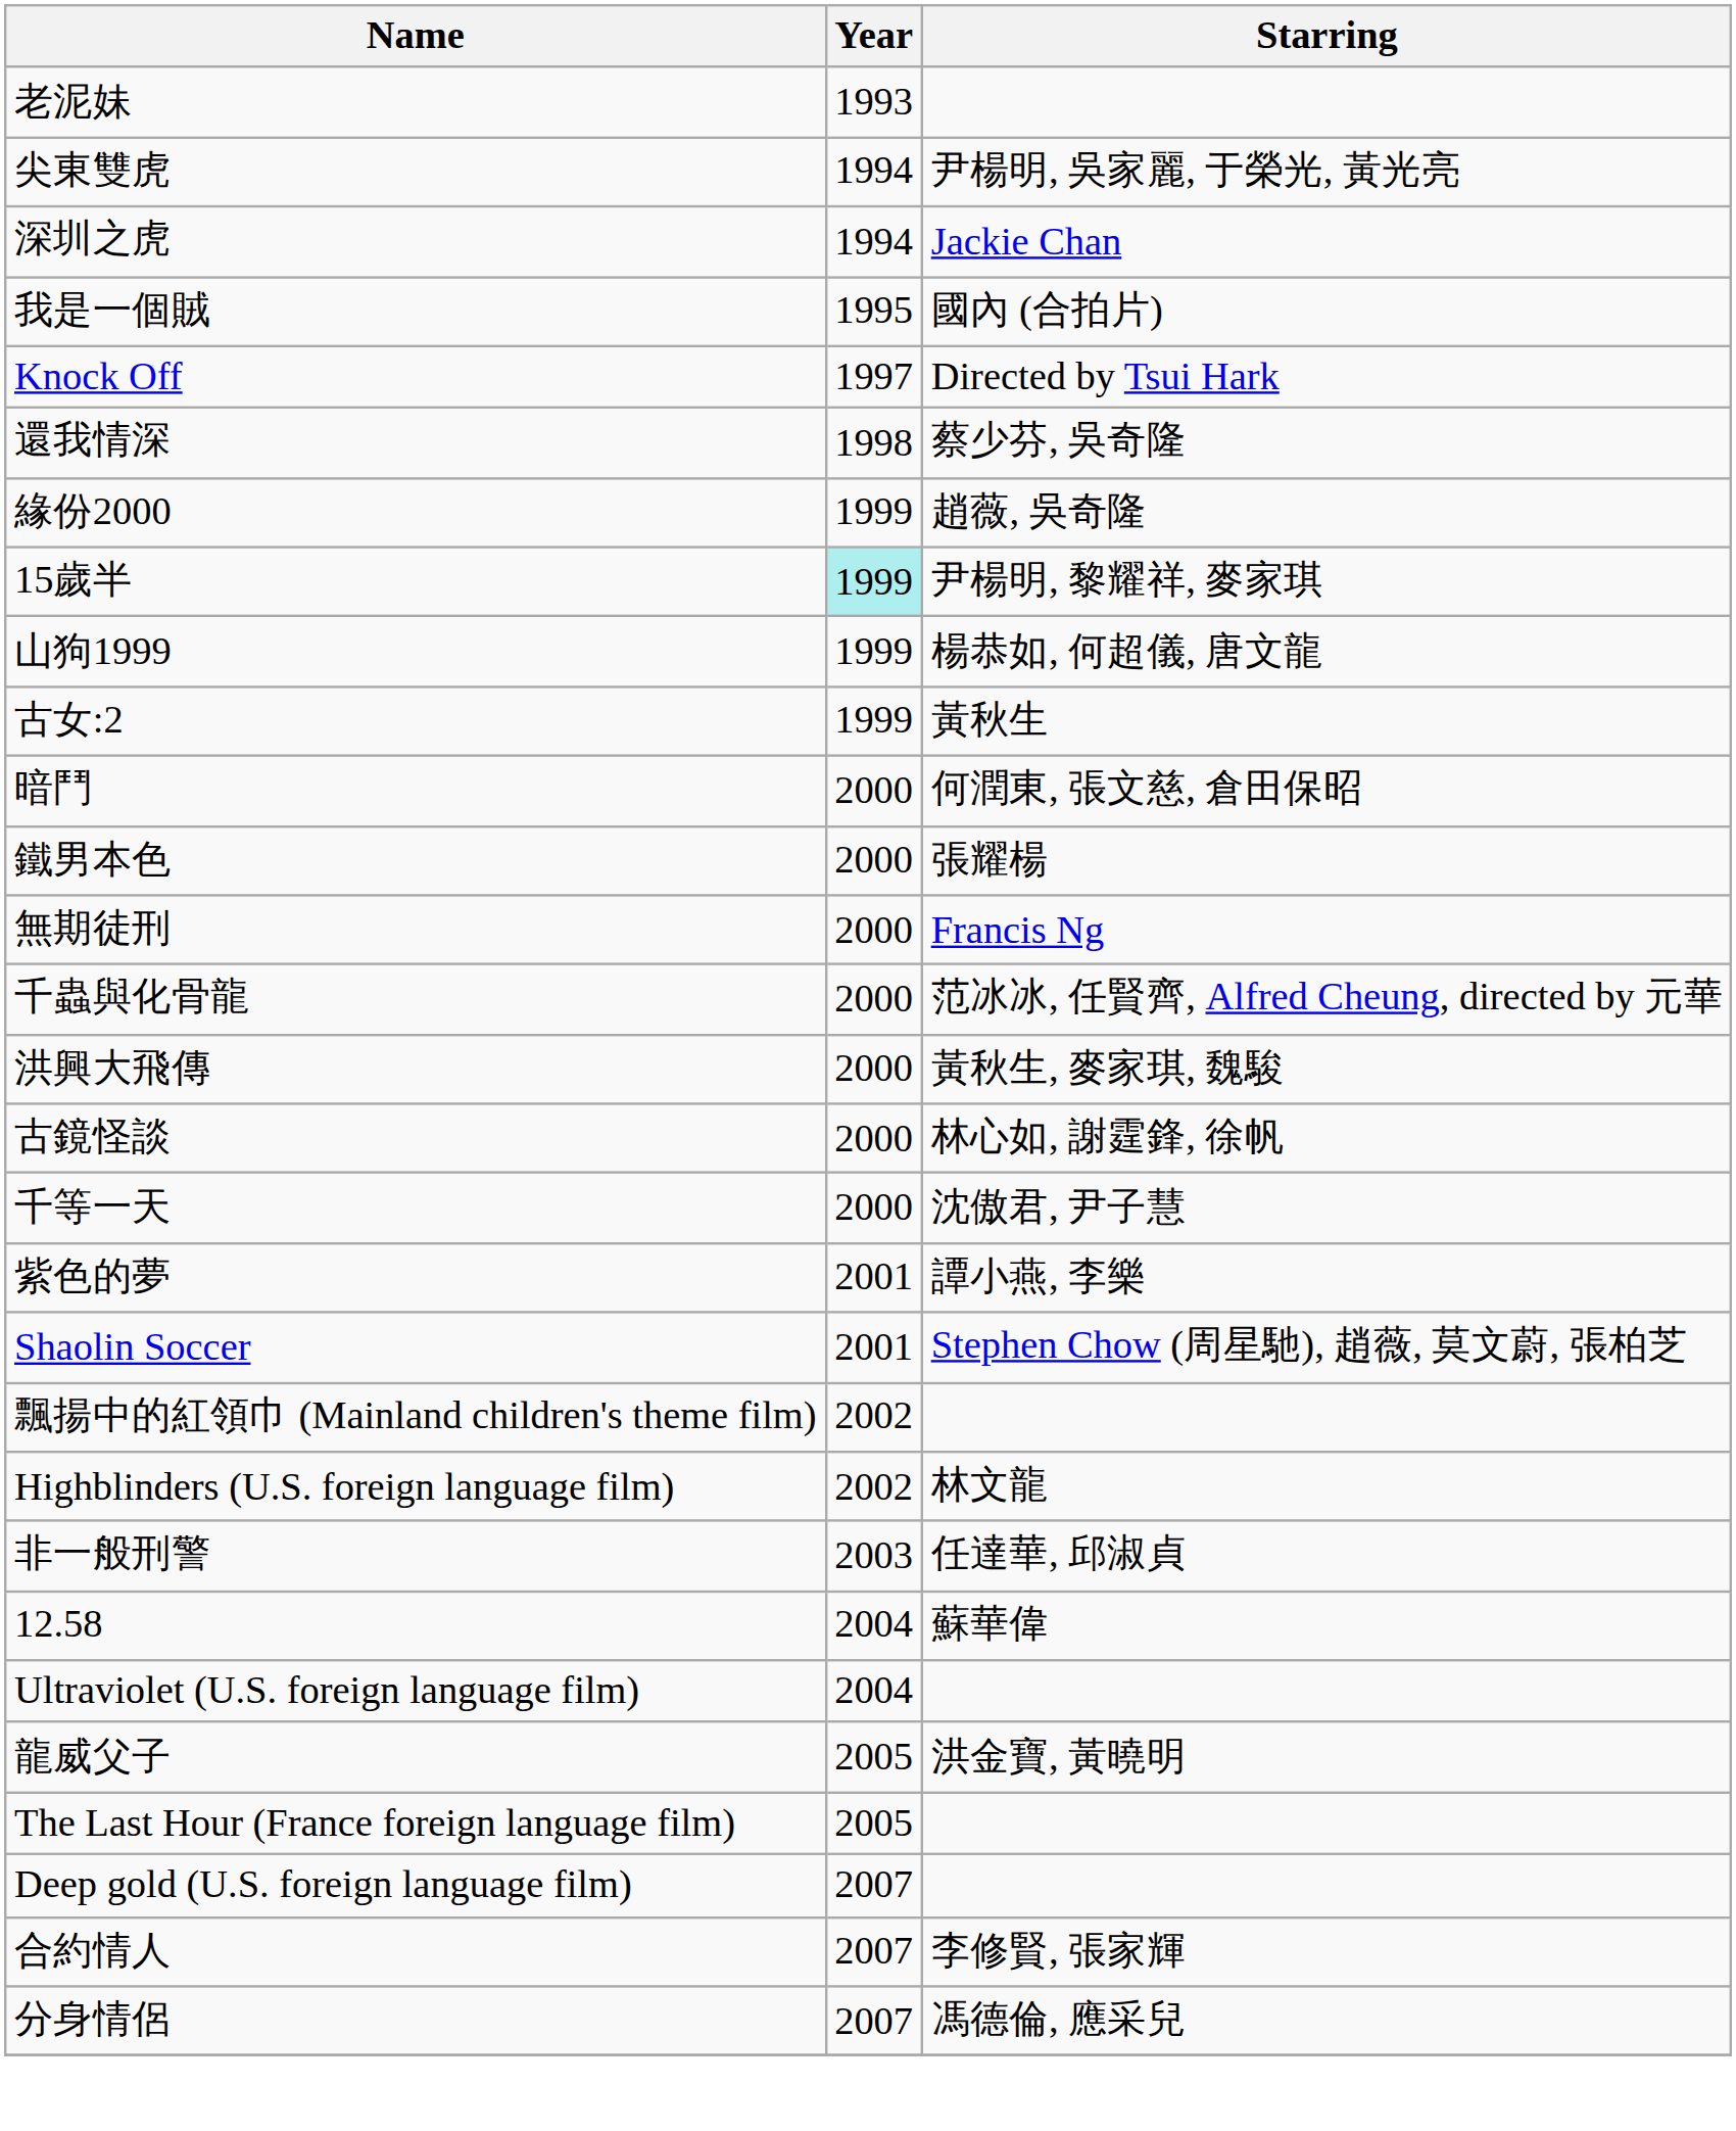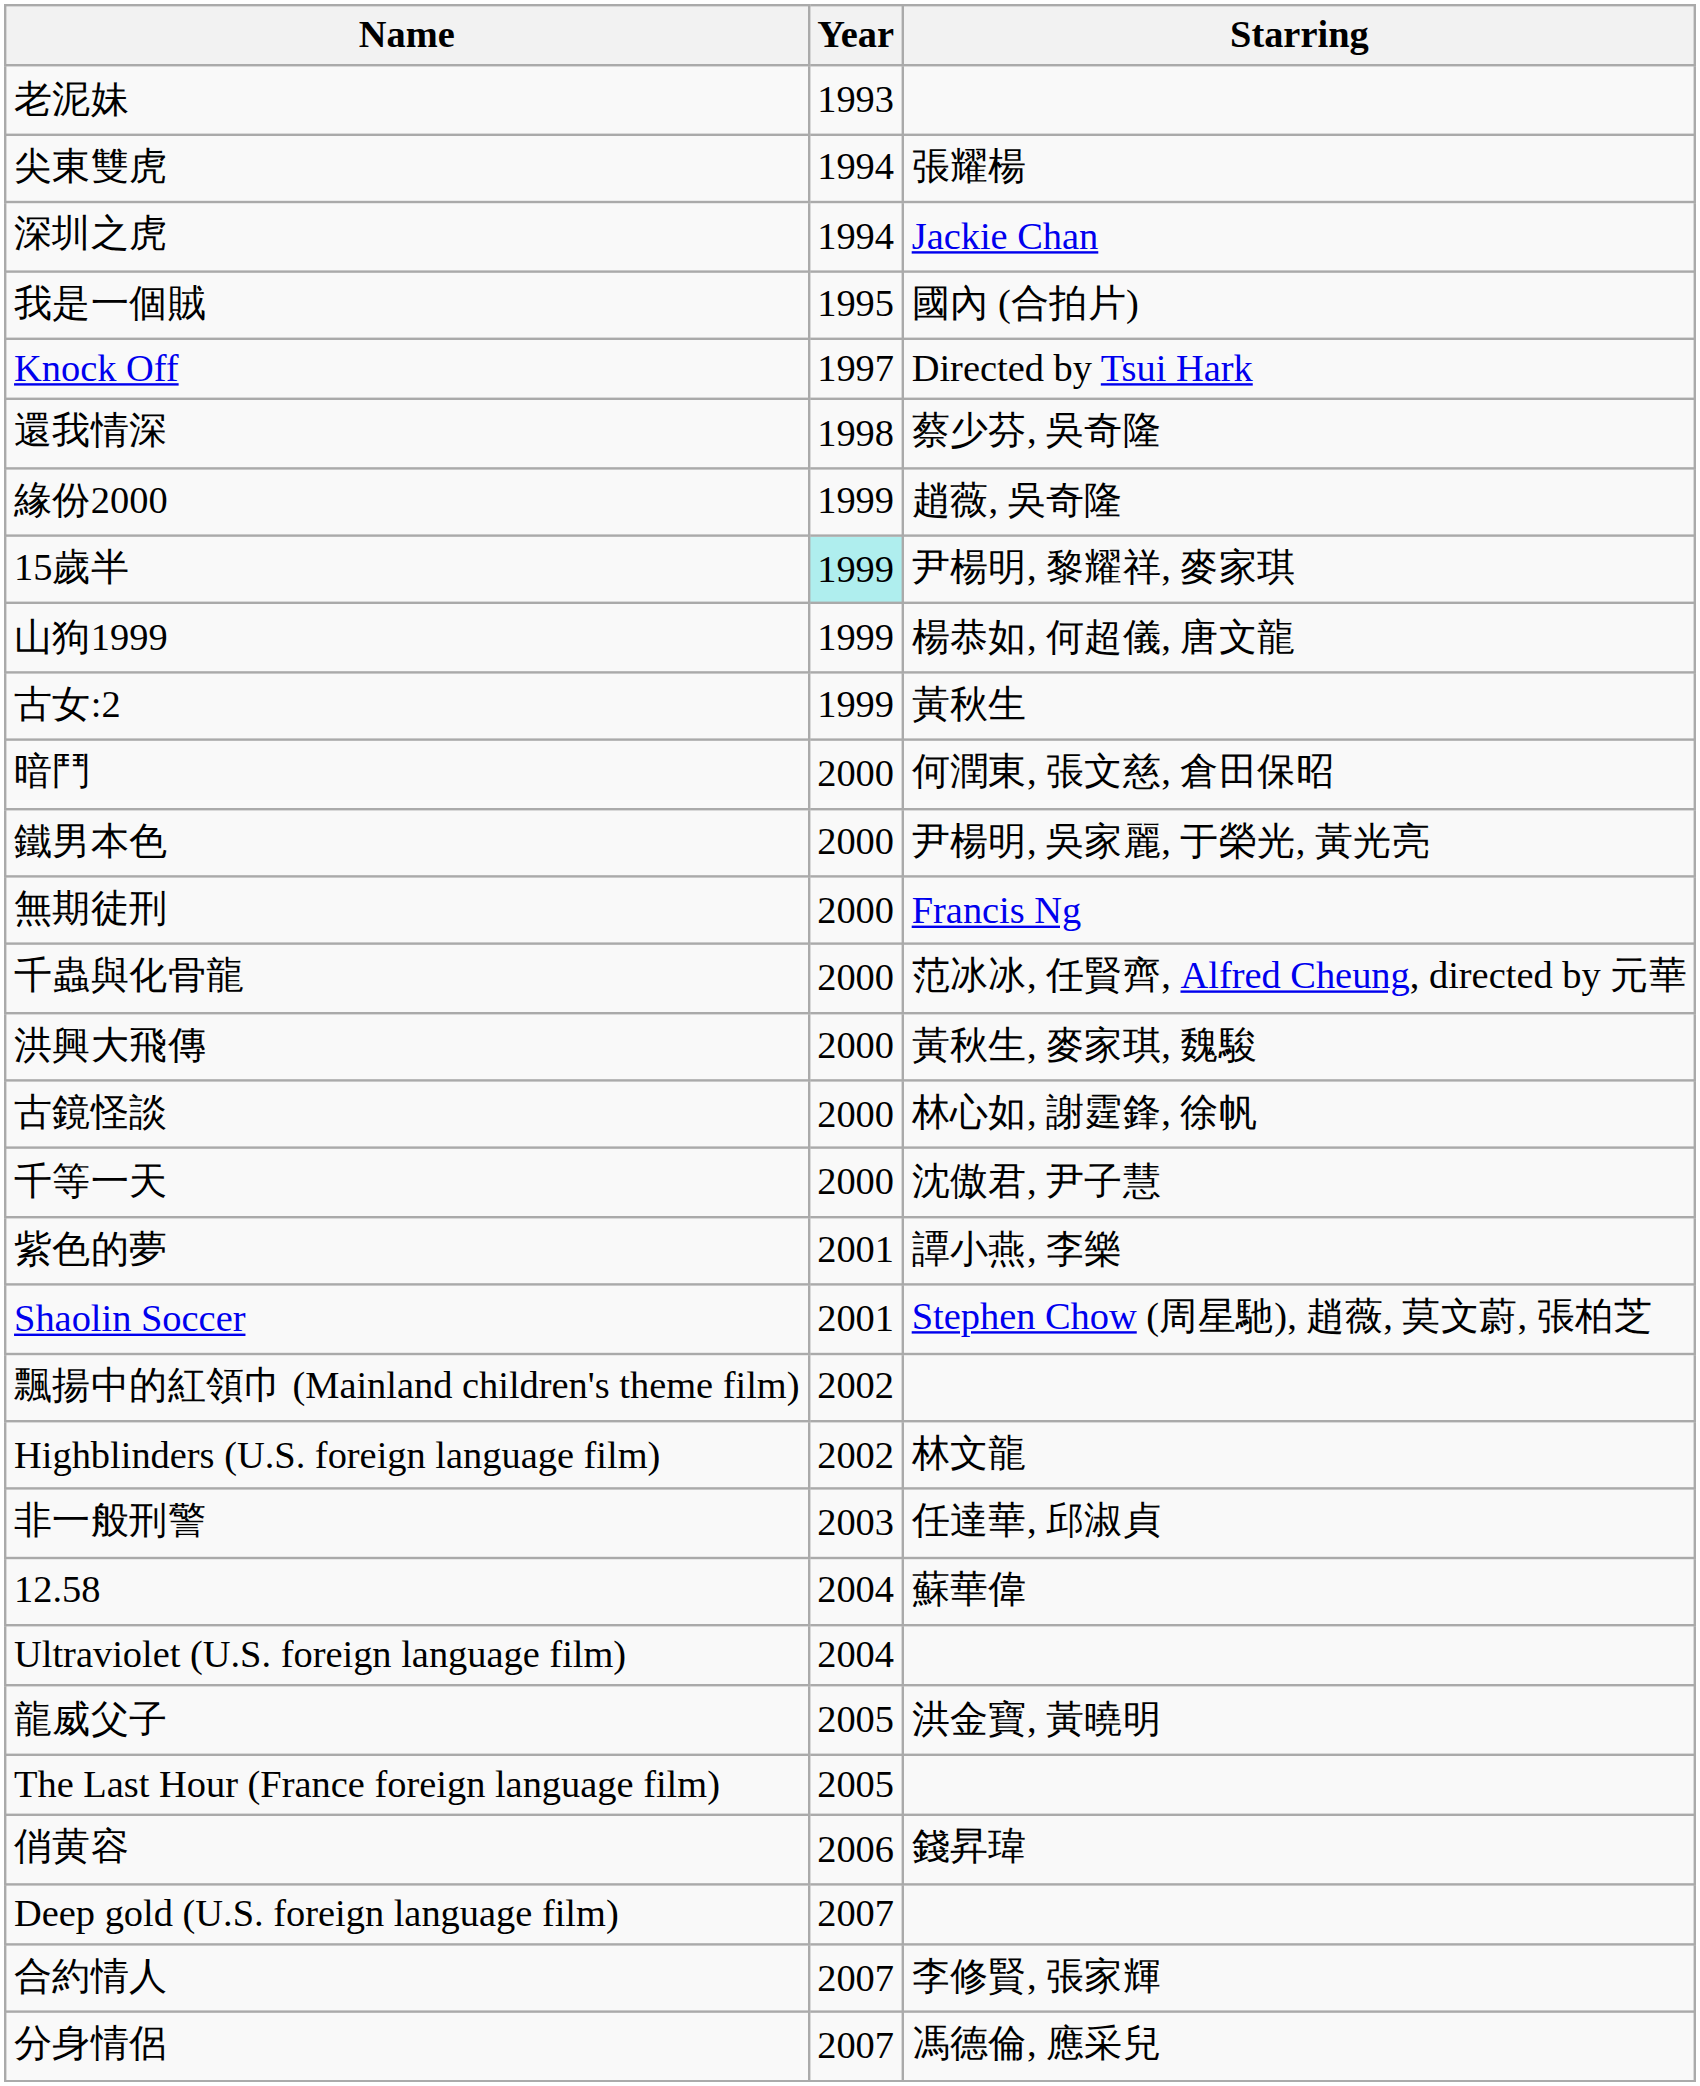 <table class="wikitable">
 <tr>
 <th>Name</th>
 <th>Year</th>
 <th>Starring</th>
 </tr>
 <tr>
 <td>老泥妹</td>
 <td>1993</td>
 <td></td>
 </tr>
 <tr>
 <td>尖東雙虎</td>
 <td>1994</td>
-<td>尹楊明, 吳家麗, 于榮光, 黃光亮</td>
+<td>張耀楊</td>
 </tr>
 <tr>
 <td>深圳之虎</td>
 <td>1994</td>
 <td><a href='#'>Jackie Chan</a></td>
 </tr>
 <tr>
 <td>我是一個賊</td>
 <td>1995</td>
 <td>國內 (合拍片)</td>
 </tr>
 <tr>
 <td><a href='#'>Knock Off</a></td>
 <td>1997</td>
 <td>Directed by <a href='#'>Tsui Hark</a></td>
 </tr>
 <tr>
 <td>還我情深</td>
 <td>1998</td>
 <td>蔡少芬, 吳奇隆</td>
 </tr>
 <tr>
 <td>緣份2000</td>
 <td>1999</td>
 <td>趙薇, 吳奇隆</td>
 </tr>
 <tr>
 <td>15歲半</td>
 <td style="background: paleturquoise;">1999</td>
 <td>尹楊明, 黎耀祥, 麥家琪</td>
 </tr>
 <tr>
 <td>山狗1999</td>
 <td>1999</td>
 <td>楊恭如, 何超儀, 唐文龍</td>
 </tr>
 <tr>
 <td>古女:2</td>
 <td>1999</td>
 <td>黃秋生</td>
 </tr>
 <tr>
 <td>暗鬥</td>
 <td>2000</td>
 <td>何潤東, 張文慈, 倉田保昭</td>
 </tr>
 <tr>
 <td>鐵男本色</td>
 <td>2000</td>
-<td>張耀楊</td>
+<td>尹楊明, 吳家麗, 于榮光, 黃光亮</td>
 </tr>
 <tr>
 <td>無期徒刑</td>
 <td>2000</td>
 <td><a href='#'>Francis Ng</a></td>
 </tr>
 <tr>
 <td>千蟲與化骨龍</td>
 <td>2000</td>
 <td>范冰冰, 任賢齊, <a href='#'>Alfred Cheung</a>, directed by 元華</td>
 </tr>
 <tr>
 <td>洪興大飛傳</td>
 <td>2000</td>
 <td>黃秋生, 麥家琪, 魏駿</td>
 </tr>
 <tr>
 <td>古鏡怪談</td>
 <td>2000</td>
 <td>林心如, 謝霆鋒, 徐帆</td>
 </tr>
 <tr>
 <td>千等一天</td>
 <td>2000</td>
 <td>沈傲君, 尹子慧</td>
 </tr>
 <tr>
 <td>紫色的夢</td>
 <td>2001</td>
 <td>譚小燕, 李樂</td>
 </tr>
 <tr>
 <td><a href='#'>Shaolin Soccer</a></td>
 <td>2001</td>
 <td><a href='#'>Stephen Chow</a> (周星馳), 趙薇, 莫文蔚, 張柏芝</td>
 </tr>
 <tr>
 <td>飄揚中的紅領巾 (Mainland children's theme film)</td>
 <td>2002</td>
 <td></td>
 </tr>
 <tr>
 <td>Highblinders (U.S. foreign language film)</td>
 <td>2002</td>
 <td>林文龍</td>
 </tr>
 <tr>
 <td>非一般刑警</td>
 <td>2003</td>
 <td>任達華, 邱淑貞</td>
 </tr>
 <tr>
 <td>12.58</td>
 <td>2004</td>
 <td>蘇華偉</td>
 </tr>
 <tr>
 <td>Ultraviolet (U.S. foreign language film)</td>
 <td>2004</td>
 </tr>
 <tr>
 <td>龍威父子</td>
 <td>2005</td>
 <td>洪金寶, 黃曉明</td>
 </tr>
 <tr>
 <td>The Last Hour (France foreign language film)</td>
 <td>2005</td>
 <td></td>
 </tr>
 <tr>
+<td>俏黄容</td>
+<td>2006</td>
+<td>錢昇瑋</td>
+</tr>
+<tr>
 <td>Deep gold (U.S. foreign language film)</td>
 <td>2007</td>
 <td></td>
 </tr>
 <tr>
 <td>合約情人</td>
 <td>2007</td>
 <td>李修賢, 張家輝</td>
 </tr>
 <tr>
 <td>分身情侶</td>
 <td>2007</td>
 <td>馮德倫, 應采兒</td>
 </tr>
 <tr>
 </tr>
 </table>
